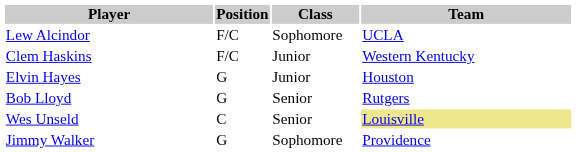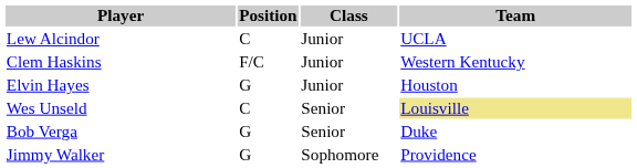 <table style="width:600px" "border:'1' 'solid' 'gray'">
 <tr>
 <th bgcolor="#CCCCCC" style="width:40%">Player</th>
 <th bgcolor="#CCCCCC" style="width:4%">Position</th>
 <th bgcolor="#CCCCCC" style="width:16%">Class</th>
 <th bgcolor="#CCCCCC" style="width:40%">Team</th>
 </tr>
 <tr>
 <td><a href='#'>Lew Alcindor</a></td>
-<td>F/C</td>
-<td>Sophomore</td>
+<td>C</td>
+<td>Junior</td>
 <td><a href='#'>UCLA</a></td>
 </tr>
 <tr>
 <td><a href='#'>Clem Haskins</a></td>
 <td>F/C</td>
 <td>Junior</td>
 <td><a href='#'>Western Kentucky</a></td>
 </tr>
 <tr>
 <td><a href='#'>Elvin Hayes</a></td>
 <td>G</td>
 <td>Junior</td>
 <td><a href='#'>Houston</a></td>
 </tr>
 <tr>
-<td><a href='#'>Bob Lloyd</a></td>
-<td>G</td>
-<td>Senior</td>
-<td><a href='#'>Rutgers</a></td>
-</tr>
-<tr>
 <td><a href='#'>Wes Unseld</a></td>
 <td>C</td>
 <td>Senior</td>
 <td style="background: khaki;"><a href='#'>Louisville</a></td>
+</tr>
+<tr>
+<td><a href='#'>Bob Verga</a></td>
+<td>G</td>
+<td>Senior</td>
+<td><a href='#'>Duke</a></td>
 </tr>
 <tr>
 <td><a href='#'>Jimmy Walker</a></td>
 <td>G</td>
 <td>Sophomore</td>
 <td><a href='#'>Providence</a></td>
 </tr>
 </table>
